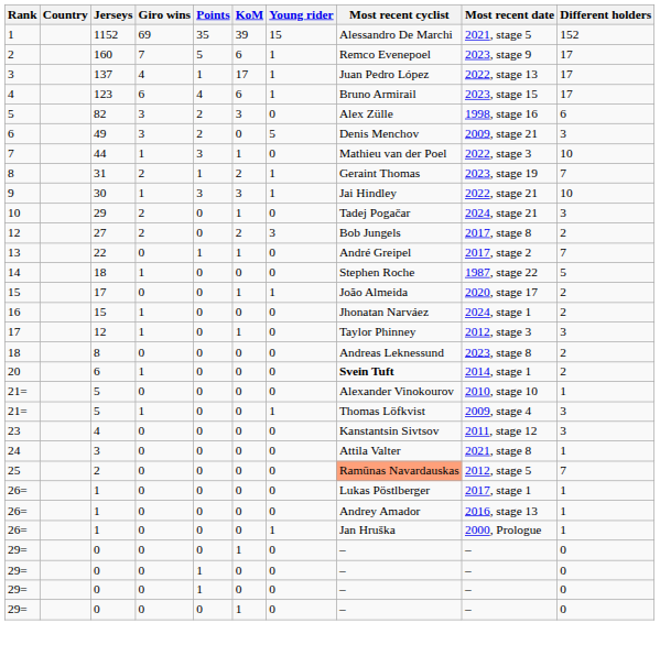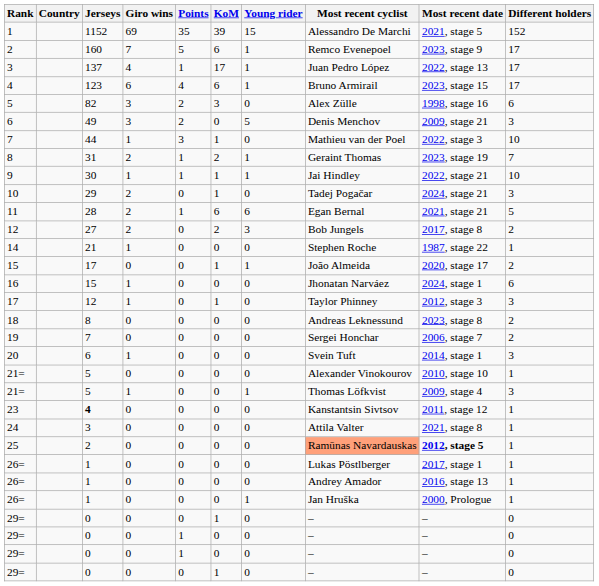 <table class="wikitable sortable">
 <tr>
 <th>Rank</th>
 <th>Country</th>
 <th>Jerseys</th>
 <th>Giro wins</th>
 <th><a href='#'>Points</a></th>
 <th><a href='#'>KoM</a></th>
 <th><a href='#'>Young rider</a></th>
 <th>Most recent cyclist</th>
 <th>Most recent date</th>
 <th>Different holders</th>
 </tr>
 <tr>
 <td>1</td>
 <td></td>
 <td>1152</td>
 <td>69</td>
 <td>35</td>
 <td>39</td>
 <td>15</td>
 <td>Alessandro De Marchi</td>
 <td><a href='#'>2021</a>, stage 5</td>
 <td>152</td>
 </tr>
 <tr>
 <td>2</td>
 <td></td>
 <td>160</td>
 <td>7</td>
 <td>5</td>
 <td>6</td>
 <td>1</td>
 <td>Remco Evenepoel</td>
 <td><a href='#'>2023</a>, stage 9</td>
 <td>17</td>
 </tr>
 <tr>
 <td>3</td>
 <td></td>
 <td>137</td>
 <td>4</td>
 <td>1</td>
 <td>17</td>
 <td>1</td>
 <td>Juan Pedro López</td>
 <td><a href='#'>2022</a>, stage 13</td>
 <td>17</td>
 </tr>
 <tr>
 <td>4</td>
 <td></td>
 <td>123</td>
 <td>6</td>
 <td>4</td>
 <td>6</td>
 <td>1</td>
 <td>Bruno Armirail</td>
 <td><a href='#'>2023</a>, stage 15</td>
 <td>17</td>
 </tr>
 <tr>
 <td>5</td>
 <td></td>
 <td>82</td>
 <td>3</td>
 <td>2</td>
 <td>3</td>
 <td>0</td>
 <td>Alex Zülle</td>
 <td><a href='#'>1998</a>, stage 16</td>
 <td>6</td>
 </tr>
 <tr>
 <td>6</td>
 <td></td>
 <td>49</td>
 <td>3</td>
 <td>2</td>
 <td>0</td>
 <td>5</td>
 <td>Denis Menchov</td>
 <td><a href='#'>2009</a>, stage 21</td>
 <td>3</td>
 </tr>
 <tr>
 <td>7</td>
 <td></td>
 <td>44</td>
 <td>1</td>
 <td>3</td>
 <td>1</td>
 <td>0</td>
 <td>Mathieu van der Poel</td>
 <td><a href='#'>2022</a>, stage 3</td>
 <td>10</td>
 </tr>
 <tr>
 <td>8</td>
 <td></td>
 <td>31</td>
 <td>2</td>
 <td>1</td>
 <td>2</td>
 <td>1</td>
 <td>Geraint Thomas</td>
 <td><a href='#'>2023</a>, stage 19</td>
 <td>7</td>
 </tr>
 <tr>
 <td>9</td>
 <td></td>
 <td>30</td>
 <td>1</td>
-<td>3</td>
-<td>3</td>
+<td>1</td>
+<td>1</td>
 <td>1</td>
 <td>Jai Hindley</td>
 <td><a href='#'>2022</a>, stage 21</td>
 <td>10</td>
 </tr>
 <tr>
 <td>10</td>
 <td></td>
 <td>29</td>
 <td>2</td>
 <td>0</td>
 <td>1</td>
 <td>0</td>
 <td>Tadej Pogačar</td>
 <td><a href='#'>2024</a>, stage 21</td>
 <td>3</td>
 </tr>
 <tr>
+<td>11</td>
+<td></td>
+<td>28</td>
+<td>2</td>
+<td>1</td>
+<td>6</td>
+<td>6</td>
+<td>Egan Bernal</td>
+<td><a href='#'>2021</a>, stage 21</td>
+<td>5</td>
+</tr>
+<tr>
 <td>12</td>
 <td></td>
 <td>27</td>
 <td>2</td>
 <td>0</td>
 <td>2</td>
 <td>3</td>
 <td>Bob Jungels</td>
 <td><a href='#'>2017</a>, stage 8</td>
 <td>2</td>
 </tr>
 <tr>
-<td>13</td>
-<td></td>
-<td>22</td>
-<td>0</td>
-<td>1</td>
-<td>1</td>
-<td>0</td>
-<td>André Greipel</td>
-<td><a href='#'>2017</a>, stage 2</td>
-<td>7</td>
-</tr>
-<tr>
 <td>14</td>
 <td></td>
-<td>18</td>
+<td>21</td>
 <td>1</td>
 <td>0</td>
 <td>0</td>
 <td>0</td>
 <td>Stephen Roche</td>
 <td><a href='#'>1987</a>, stage 22</td>
-<td>5</td>
+<td>1</td>
 </tr>
 <tr>
 <td>15</td>
 <td></td>
 <td>17</td>
 <td>0</td>
 <td>0</td>
 <td>1</td>
 <td>1</td>
 <td>João Almeida</td>
 <td><a href='#'>2020</a>, stage 17</td>
 <td>2</td>
 </tr>
 <tr>
 <td>16</td>
 <td></td>
 <td>15</td>
 <td>1</td>
 <td>0</td>
 <td>0</td>
 <td>0</td>
 <td>Jhonatan Narváez</td>
 <td><a href='#'>2024</a>, stage 1</td>
-<td>2</td>
+<td>6</td>
 </tr>
 <tr>
 <td>17</td>
 <td></td>
 <td>12</td>
 <td>1</td>
 <td>0</td>
 <td>1</td>
 <td>0</td>
 <td>Taylor Phinney</td>
 <td><a href='#'>2012</a>, stage 3</td>
 <td>3</td>
 </tr>
 <tr>
 <td>18</td>
 <td></td>
 <td>8</td>
 <td>0</td>
 <td>0</td>
 <td>0</td>
 <td>0</td>
 <td>Andreas Leknessund</td>
 <td><a href='#'>2023</a>, stage 8</td>
 <td>2</td>
 </tr>
 <tr>
+<td>19</td>
+<td></td>
+<td>7</td>
+<td>0</td>
+<td>0</td>
+<td>0</td>
+<td>0</td>
+<td>Sergei Honchar</td>
+<td><a href='#'>2006</a>, stage 7</td>
+<td>2</td>
+</tr>
+<tr>
 <td>20</td>
 <td></td>
 <td>6</td>
 <td>1</td>
 <td>0</td>
 <td>0</td>
 <td>0</td>
-<td><strong>Svein Tuft</strong></td>
+<td>Svein Tuft</td>
 <td><a href='#'>2014</a>, stage 1</td>
-<td>2</td>
+<td>3</td>
 </tr>
 <tr>
 <td>21=</td>
 <td></td>
 <td>5</td>
 <td>0</td>
 <td>0</td>
 <td>0</td>
 <td>0</td>
 <td>Alexander Vinokourov</td>
 <td><a href='#'>2010</a>, stage 10</td>
 <td>1</td>
 </tr>
 <tr>
 <td>21=</td>
 <td></td>
 <td>5</td>
 <td>1</td>
 <td>0</td>
 <td>0</td>
 <td>1</td>
 <td>Thomas Löfkvist</td>
 <td><a href='#'>2009</a>, stage 4</td>
 <td>3</td>
 </tr>
 <tr>
 <td>23</td>
 <td></td>
-<td>4</td>
+<td><strong>4</strong></td>
 <td>0</td>
 <td>0</td>
 <td>0</td>
 <td>0</td>
 <td>Kanstantsin Sivtsov</td>
 <td><a href='#'>2011</a>, stage 12</td>
-<td>3</td>
+<td>1</td>
 </tr>
 <tr>
 <td>24</td>
 <td></td>
 <td>3</td>
 <td>0</td>
 <td>0</td>
 <td>0</td>
 <td>0</td>
 <td>Attila Valter</td>
 <td><a href='#'>2021</a>, stage 8</td>
 <td>1</td>
 </tr>
 <tr>
 <td>25</td>
 <td></td>
 <td>2</td>
 <td>0</td>
 <td>0</td>
 <td>0</td>
 <td>0</td>
 <td style="background: lightsalmon;">Ramūnas Navardauskas</td>
-<td><a href='#'>2012</a>, stage 5</td>
-<td>7</td>
+<td><strong><a href='#'>2012</a>, stage 5</strong></td>
+<td>1</td>
 </tr>
 <tr>
 <td>26=</td>
 <td></td>
 <td>1</td>
 <td>0</td>
 <td>0</td>
 <td>0</td>
 <td>0</td>
 <td>Lukas Pöstlberger</td>
 <td><a href='#'>2017</a>, stage 1</td>
 <td>1</td>
 </tr>
 <tr>
 <td>26=</td>
 <td></td>
 <td>1</td>
 <td>0</td>
 <td>0</td>
 <td>0</td>
 <td>0</td>
 <td>Andrey Amador</td>
 <td><a href='#'>2016</a>, stage 13</td>
 <td>1</td>
 </tr>
 <tr>
 <td>26=</td>
 <td></td>
 <td>1</td>
 <td>0</td>
 <td>0</td>
 <td>0</td>
 <td>1</td>
 <td>Jan Hruška</td>
 <td><a href='#'>2000</a>, Prologue</td>
 <td>1</td>
 </tr>
 <tr>
 <td>29=</td>
 <td></td>
 <td>0</td>
 <td>0</td>
 <td>0</td>
 <td>1</td>
 <td>0</td>
 <td>–</td>
 <td>–</td>
 <td>0</td>
 </tr>
 <tr>
 <td>29=</td>
 <td></td>
 <td>0</td>
 <td>0</td>
 <td>1</td>
 <td>0</td>
 <td>0</td>
 <td>–</td>
 <td>–</td>
 <td>0</td>
 </tr>
 <tr>
 <td>29=</td>
 <td></td>
 <td>0</td>
 <td>0</td>
 <td>1</td>
 <td>0</td>
 <td>0</td>
 <td>–</td>
 <td>–</td>
 <td>0</td>
 </tr>
 <tr>
 <td>29=</td>
 <td></td>
 <td>0</td>
 <td>0</td>
 <td>0</td>
 <td>1</td>
 <td>0</td>
 <td>–</td>
 <td>–</td>
 <td>0</td>
 </tr>
 </table>
